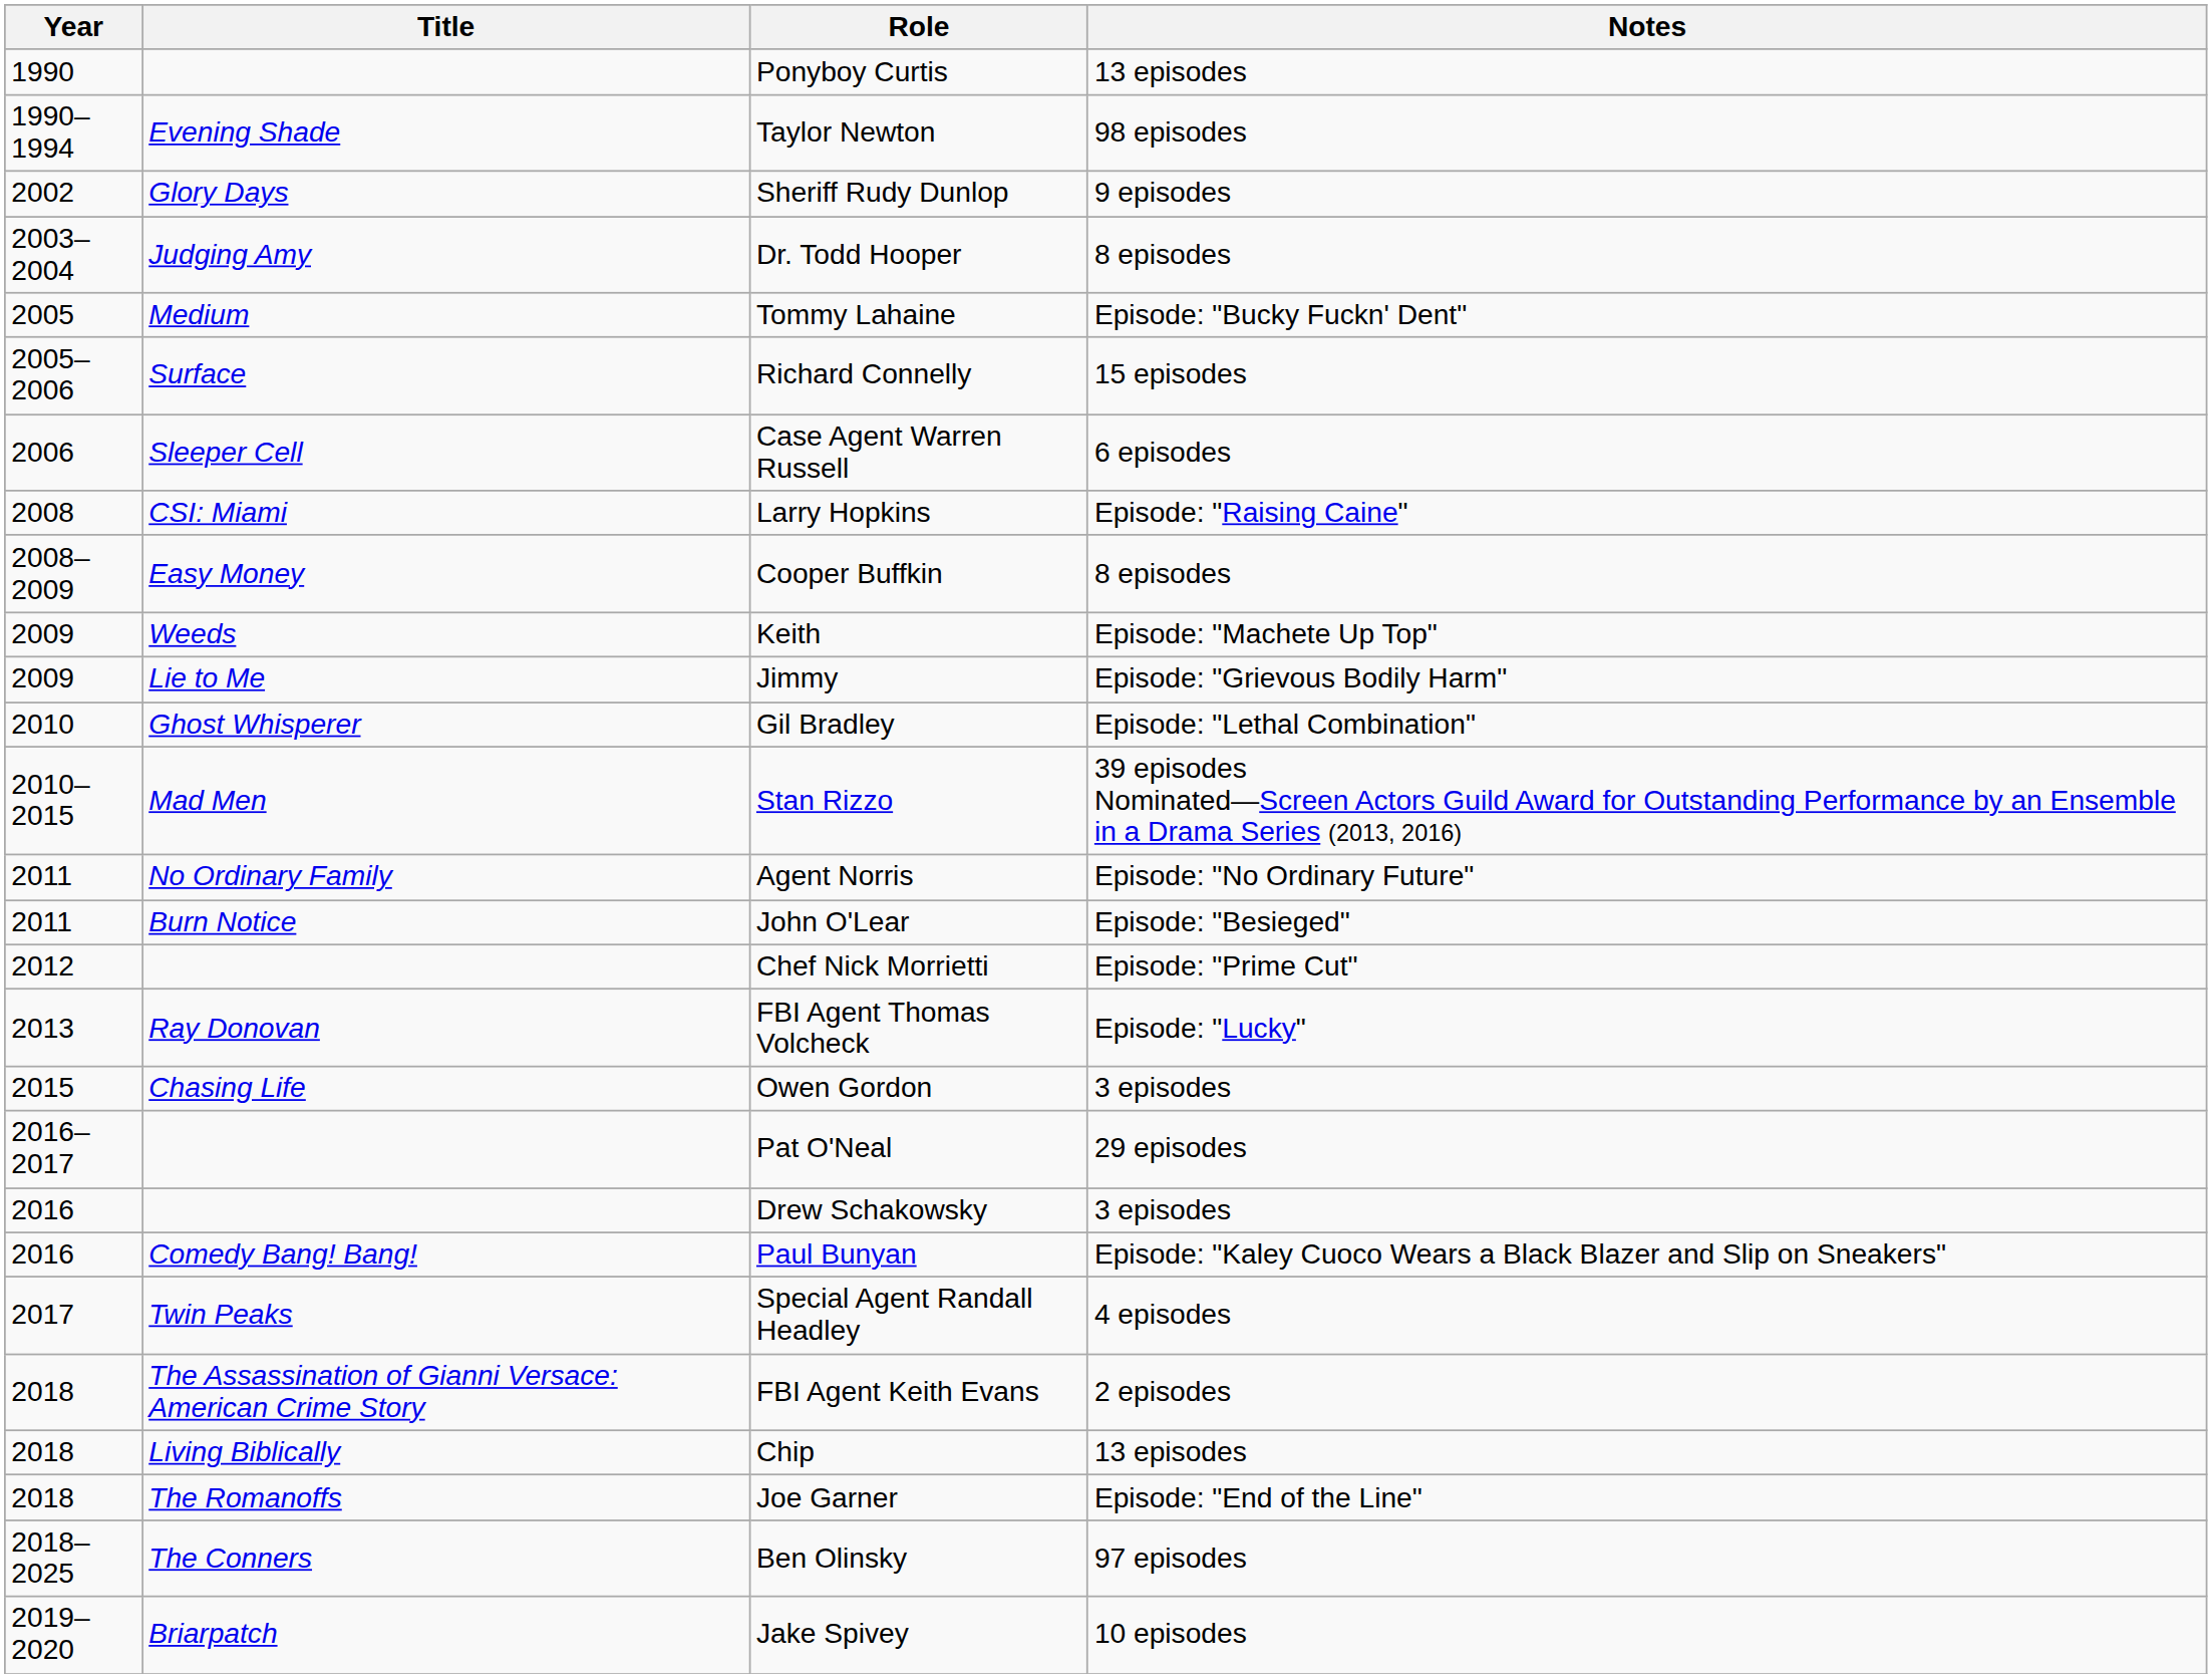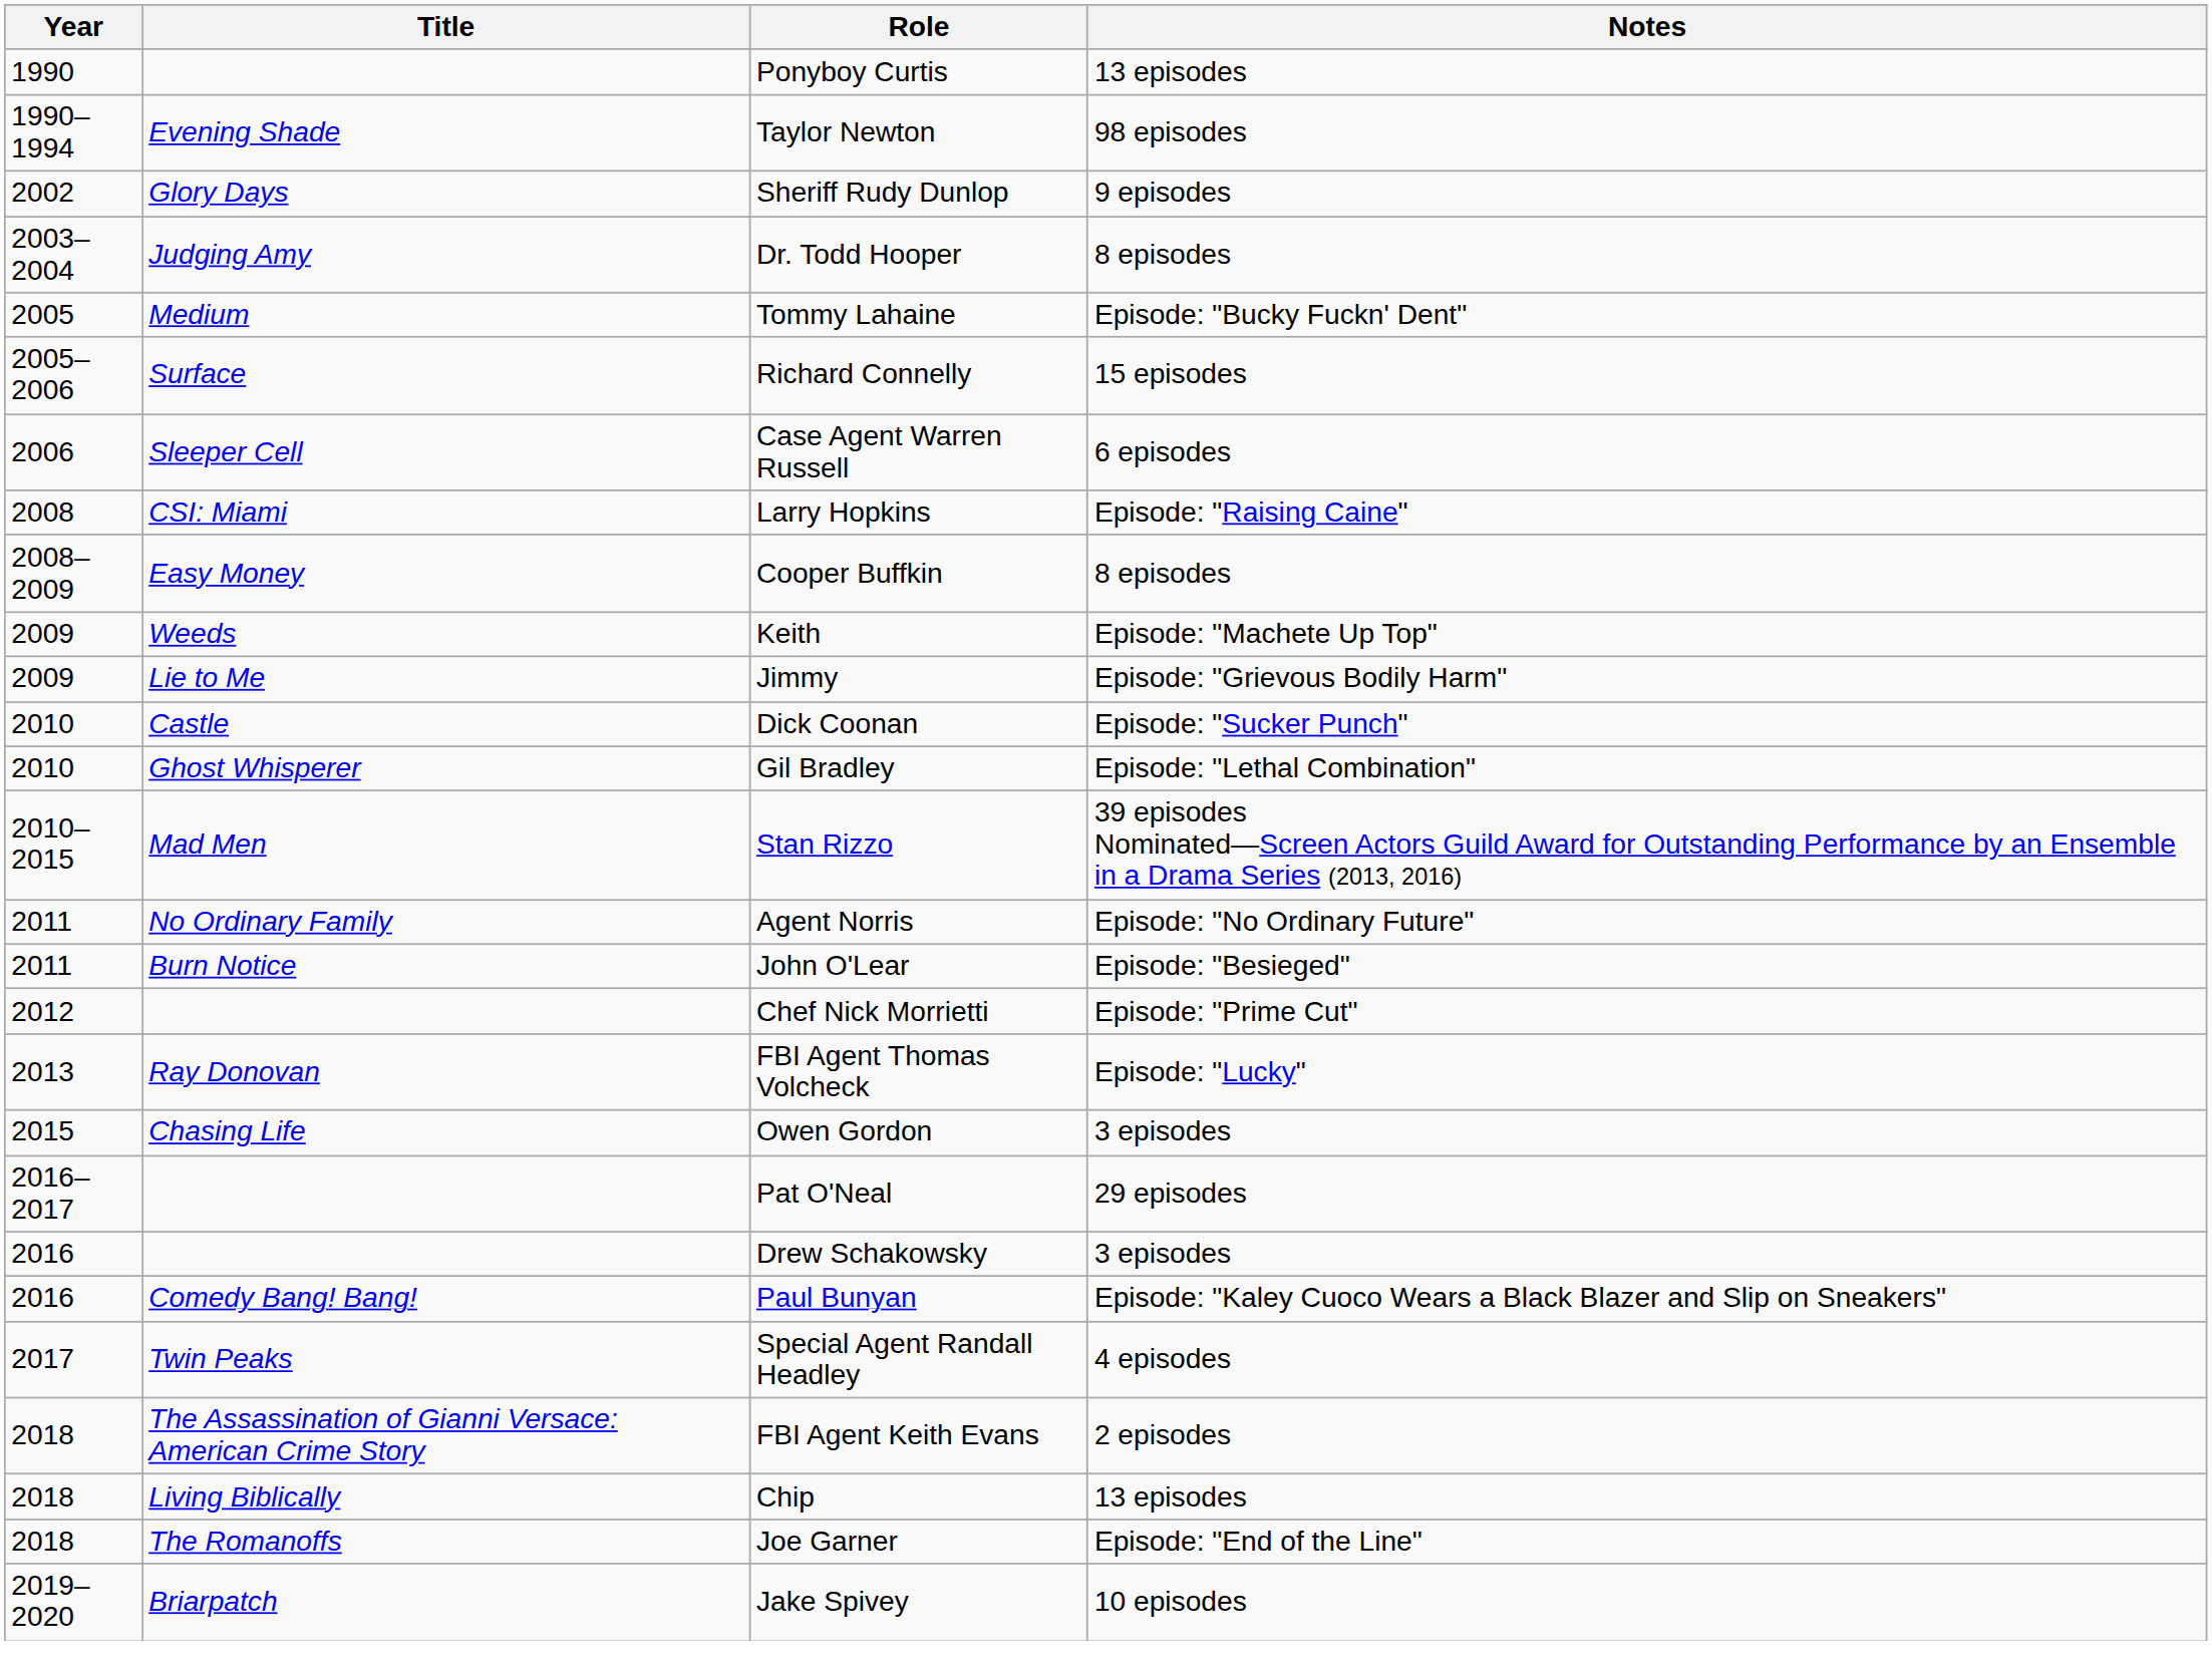 <table class="wikitable sortable">
 <tr>
 <th>Year</th>
 <th>Title</th>
 <th>Role</th>
 <th class="unsortable">Notes</th>
 </tr>
 <tr>
 <td>1990</td>
 <td><em></em></td>
 <td>Ponyboy Curtis</td>
 <td>13 episodes</td>
 </tr>
 <tr>
 <td>1990–1994</td>
 <td><em><a href='#'>Evening Shade</a></em></td>
 <td>Taylor Newton</td>
 <td>98 episodes</td>
 </tr>
 <tr>
 <td>2002</td>
 <td><em><a href='#'>Glory Days</a></em></td>
 <td>Sheriff Rudy Dunlop</td>
 <td>9 episodes</td>
 </tr>
 <tr>
 <td>2003–2004</td>
 <td><em><a href='#'>Judging Amy</a></em></td>
 <td>Dr. Todd Hooper</td>
 <td>8 episodes</td>
 </tr>
 <tr>
 <td>2005</td>
 <td><em><a href='#'>Medium</a></em></td>
 <td>Tommy Lahaine</td>
 <td>Episode: "Bucky Fuckn' Dent"</td>
 </tr>
 <tr>
 <td>2005–2006</td>
 <td><em><a href='#'>Surface</a></em></td>
 <td>Richard Connelly</td>
 <td>15 episodes</td>
 </tr>
 <tr>
 <td>2006</td>
 <td><em><a href='#'>Sleeper Cell</a></em></td>
 <td>Case Agent Warren Russell</td>
 <td>6 episodes</td>
 </tr>
 <tr>
 <td>2008</td>
 <td><em><a href='#'>CSI: Miami</a></em></td>
 <td>Larry Hopkins</td>
 <td>Episode: "<a href='#'>Raising Caine</a>"</td>
 </tr>
 <tr>
 <td>2008–2009</td>
 <td><em><a href='#'>Easy Money</a></em></td>
 <td>Cooper Buffkin</td>
 <td>8 episodes</td>
 </tr>
 <tr>
 <td>2009</td>
 <td><em><a href='#'>Weeds</a></em></td>
 <td>Keith</td>
 <td>Episode: "Machete Up Top"</td>
 </tr>
 <tr>
 <td>2009</td>
 <td><em><a href='#'>Lie to Me</a></em></td>
 <td>Jimmy</td>
 <td>Episode: "Grievous Bodily Harm"</td>
+</tr>
+<tr>
+<td>2010</td>
+<td><em><a href='#'>Castle</a></em></td>
+<td>Dick Coonan</td>
+<td>Episode: "<a href='#'>Sucker Punch</a>"</td>
 </tr>
 <tr>
 <td>2010</td>
 <td><em><a href='#'>Ghost Whisperer</a></em></td>
 <td>Gil Bradley</td>
 <td>Episode: "Lethal Combination"</td>
 </tr>
 <tr>
 <td>2010–2015</td>
 <td><em><a href='#'>Mad Men</a></em></td>
 <td><a href='#'>Stan Rizzo</a></td>
 <td>39 episodes<br>Nominated—<a href='#'>Screen Actors Guild Award for Outstanding Performance by an Ensemble in a Drama Series</a> <small>(2013, 2016)</small></td>
 </tr>
 <tr>
 <td>2011</td>
 <td><em><a href='#'>No Ordinary Family</a></em></td>
 <td>Agent Norris</td>
 <td>Episode: "No Ordinary Future"</td>
 </tr>
 <tr>
 <td>2011</td>
 <td><em><a href='#'>Burn Notice</a></em></td>
 <td>John O'Lear</td>
 <td>Episode: "Besieged"</td>
 </tr>
 <tr>
 <td>2012</td>
 <td><em></em></td>
 <td>Chef Nick Morrietti</td>
 <td>Episode: "Prime Cut"</td>
 </tr>
 <tr>
 <td>2013</td>
 <td><em><a href='#'>Ray Donovan</a></em></td>
 <td>FBI Agent Thomas Volcheck</td>
 <td>Episode: "<a href='#'>Lucky</a>"</td>
 </tr>
 <tr>
 <td>2015</td>
 <td><em><a href='#'>Chasing Life</a></em></td>
 <td>Owen Gordon</td>
 <td>3 episodes</td>
 </tr>
 <tr>
 <td>2016–2017</td>
 <td><em></em></td>
 <td>Pat O'Neal</td>
 <td>29 episodes</td>
 </tr>
 <tr>
 <td>2016</td>
 <td><em></em></td>
 <td>Drew Schakowsky</td>
 <td>3 episodes</td>
 </tr>
 <tr>
 <td>2016</td>
 <td><em><a href='#'>Comedy Bang! Bang!</a></em></td>
 <td><a href='#'>Paul Bunyan</a></td>
 <td>Episode: "Kaley Cuoco Wears a Black Blazer and Slip on Sneakers"</td>
 </tr>
 <tr>
 <td>2017</td>
 <td><em><a href='#'>Twin Peaks</a></em></td>
 <td>Special Agent Randall Headley</td>
 <td>4 episodes</td>
 </tr>
 <tr>
 <td>2018</td>
 <td><em><a href='#'>The Assassination of Gianni Versace: American Crime Story</a></em></td>
 <td>FBI Agent Keith Evans</td>
 <td>2 episodes</td>
 </tr>
 <tr>
 <td>2018</td>
 <td><em><a href='#'>Living Biblically</a></em></td>
 <td>Chip</td>
 <td>13 episodes</td>
 </tr>
 <tr>
 <td>2018</td>
 <td><em><a href='#'>The Romanoffs</a></em></td>
 <td>Joe Garner</td>
 <td>Episode: "End of the Line"</td>
 </tr>
 <tr>
-<td>2018–2025</td>
-<td><em><a href='#'>The Conners</a></em></td>
-<td>Ben Olinsky</td>
-<td>97 episodes</td>
-</tr>
-<tr>
 <td>2019–2020</td>
 <td><em><a href='#'>Briarpatch</a></em></td>
 <td>Jake Spivey</td>
 <td>10 episodes</td>
 </tr>
 </table>
